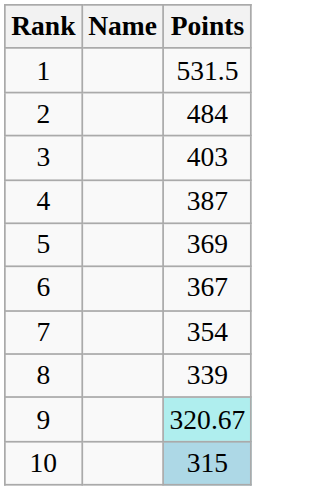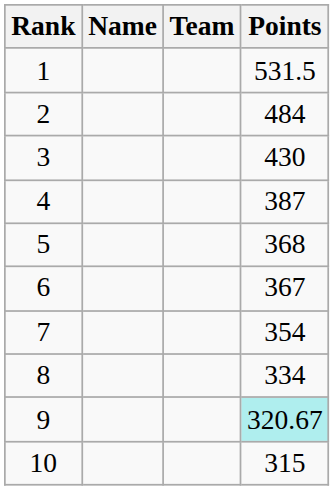 <table class="wikitable sortable">
 <tr>
 <th>Rank</th>
 <th>Name</th>
+<th>Team</th>
 <th>Points</th>
 </tr>
 <tr>
 <td align=center>1</td>
+<td></td>
 <td></td>
 <td align=center>531.5</td>
 </tr>
 <tr>
 <td align=center>2</td>
 <td></td>
+<td></td>
 <td align=center>484</td>
 </tr>
 <tr>
 <td align=center>3</td>
 <td></td>
-<td align=center>403</td>
+<td></td>
+<td align=center>430</td>
 </tr>
 <tr>
 <td align=center>4</td>
+<td></td>
 <td></td>
 <td align=center>387</td>
 </tr>
 <tr>
 <td align=center>5</td>
 <td></td>
-<td align=center>369</td>
+<td></td>
+<td align=center>368</td>
 </tr>
 <tr>
 <td align=center>6</td>
+<td></td>
 <td></td>
 <td align=center>367</td>
 </tr>
 <tr>
 <td align=center>7</td>
 <td></td>
+<td></td>
 <td align=center>354</td>
 </tr>
 <tr>
 <td align=center>8</td>
 <td></td>
-<td align=center>339</td>
+<td></td>
+<td align=center>334</td>
 </tr>
 <tr>
 <td align=center>9</td>
+<td></td>
 <td></td>
 <td align=center style="background: paleturquoise;">320.67</td>
 </tr>
 <tr>
 <td align=center>10</td>
 <td></td>
-<td align=center style="background: lightblue;">315</td>
+<td></td>
+<td align=center>315</td>
 </tr>
 </table>
